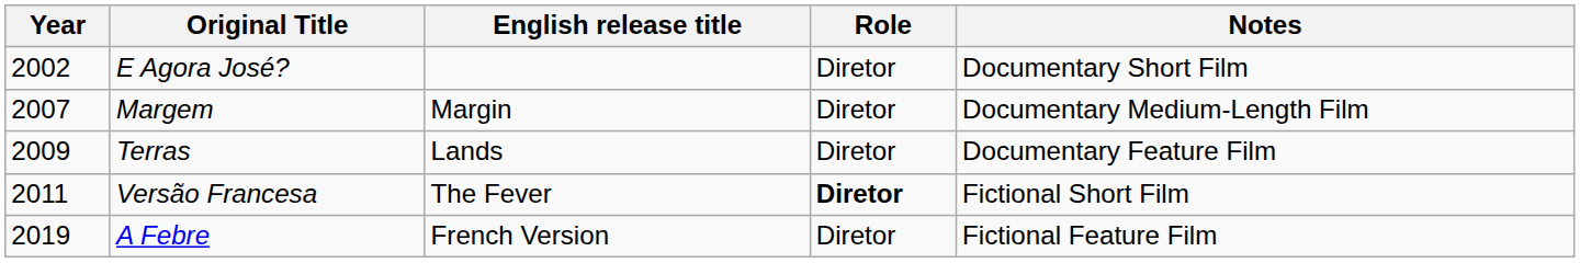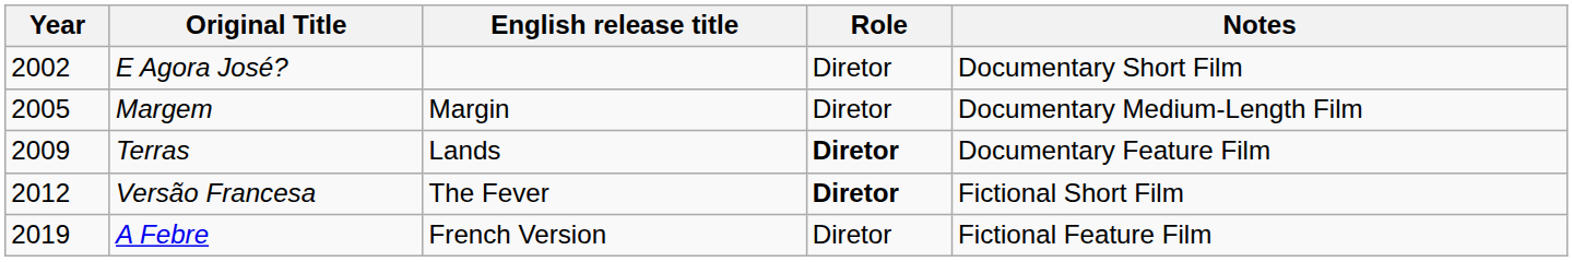 <table class="wikitable" style="width:75%">
 <tr>
 <th>Year</th>
 <th>Original Title</th>
 <th>English release title</th>
 <th>Role</th>
 <th>Notes</th>
 </tr>
 <tr>
 <td>2002</td>
 <td><em>E Agora José?</em></td>
 <td></td>
 <td>Diretor</td>
 <td>Documentary Short Film</td>
 </tr>
 <tr>
-<td>2007</td>
+<td>2005</td>
 <td><em>Margem</em></td>
 <td>Margin</td>
 <td>Diretor</td>
 <td>Documentary Medium-Length Film</td>
 </tr>
 <tr>
 <td>2009</td>
 <td><em>Terras</em></td>
 <td>Lands</td>
-<td>Diretor</td>
+<td><strong>Diretor</strong></td>
 <td>Documentary Feature Film</td>
 </tr>
 <tr>
-<td>2011</td>
+<td>2012</td>
 <td><em>Versão Francesa</em></td>
 <td>The Fever</td>
 <td><strong>Diretor</strong></td>
 <td>Fictional Short Film</td>
 </tr>
 <tr>
 <td>2019</td>
 <td><em><a href='#'>A Febre</a></em></td>
 <td>French Version</td>
 <td>Diretor</td>
 <td>Fictional Feature Film</td>
 </tr>
 </table>
